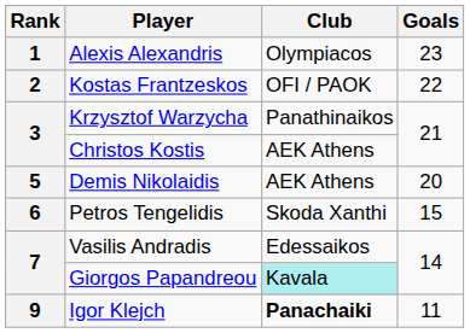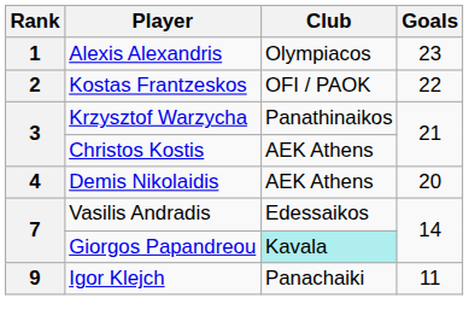 <table class="wikitable" style="text-align:center">
 <tr>
 <th>Rank</th>
 <th>Player</th>
 <th>Club</th>
 <th>Goals</th>
 </tr>
 <tr>
 <th>1</th>
 <td align="left"> <a href='#'>Alexis Alexandris</a></td>
 <td align="left">Olympiacos</td>
 <td>23</td>
 </tr>
 <tr>
 <th>2</th>
 <td align="left"> <a href='#'>Kostas Frantzeskos</a></td>
 <td align="left">OFI / PAOK</td>
 <td>22</td>
 </tr>
 <tr>
 <th rowspan="2">3</th>
 <td align="left"> <a href='#'>Krzysztof Warzycha</a></td>
 <td align="left">Panathinaikos</td>
 <td rowspan="2">21</td>
 </tr>
 <tr>
 <td align="left"> <a href='#'>Christos Kostis</a></td>
 <td align="left">AEK Athens</td>
 </tr>
 <tr>
-<th>5</th>
+<th>4</th>
 <td align="left"> <a href='#'>Demis Nikolaidis</a></td>
 <td align="left">AEK Athens</td>
 <td>20</td>
-</tr>
-<tr>
-<th>6</th>
-<td align="left"> Petros Tengelidis</td>
-<td align="left">Skoda Xanthi</td>
-<td>15</td>
 </tr>
 <tr>
 <th rowspan="2">7</th>
 <td align="left"> Vasilis Andradis</td>
 <td align="left">Edessaikos</td>
 <td rowspan="2">14</td>
 </tr>
 <tr>
 <td align="left"> <a href='#'>Giorgos Papandreou</a></td>
 <td align="left" style="background: paleturquoise;">Kavala</td>
 </tr>
 <tr>
 <th>9</th>
 <td align="left"> <a href='#'>Igor Klejch</a></td>
-<td align="left"><strong>Panachaiki</strong></td>
+<td align="left">Panachaiki</td>
 <td>11</td>
 </tr>
 </table>
